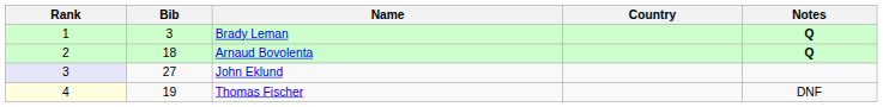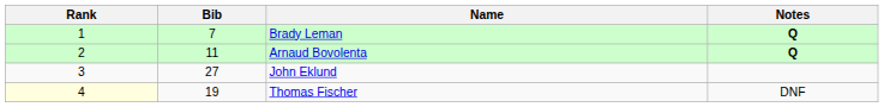 <table class="wikitable" style="text-align:center;" width=90%>
 <tr>
 <th>Rank</th>
 <th>Bib</th>
 <th>Name</th>
-<th>Country</th>
 <th>Notes</th>
 </tr>
 <tr bgcolor=ccffcc>
 <td>1</td>
-<td>3</td>
+<td>7</td>
 <td align=left><a href='#'>Brady Leman</a></td>
-<td align=left></td>
 <td><strong>Q</strong></td>
 </tr>
 <tr bgcolor=ccffcc>
 <td>2</td>
-<td>18</td>
+<td>11</td>
 <td align=left><a href='#'>Arnaud Bovolenta</a></td>
-<td align=left></td>
 <td><strong>Q</strong></td>
 </tr>
 <tr>
-<td style="background: lavender;">3</td>
+<td>3</td>
 <td>27</td>
 <td align=left><a href='#'>John Eklund</a></td>
-<td align=left></td>
 <td></td>
 </tr>
 <tr>
 <td style="background: lightyellow;">4</td>
 <td>19</td>
 <td align=left><a href='#'>Thomas Fischer</a></td>
-<td align=left></td>
 <td>DNF</td>
 </tr>
 </table>
